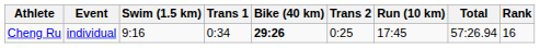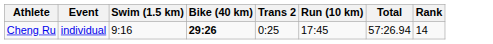 <table class="wikitable" border="1">
 <tr>
 <th>Athlete</th>
 <th>Event</th>
 <th>Swim (1.5 km)</th>
-<th>Trans 1</th>
 <th>Bike (40 km)</th>
 <th>Trans 2</th>
 <th>Run (10 km)</th>
 <th>Total</th>
 <th>Rank</th>
 </tr>
 <tr>
 <td><a href='#'>Cheng Ru</a></td>
 <td><a href='#'>individual</a></td>
 <td>9:16</td>
-<td>0:34</td>
 <td><strong>29:26</strong></td>
 <td>0:25</td>
 <td>17:45</td>
 <td>57:26.94</td>
-<td>16</td>
+<td>14</td>
 </tr>
 </table>
